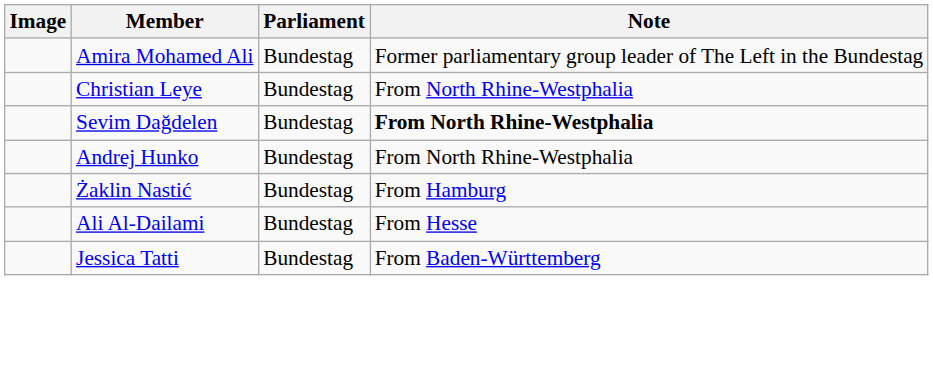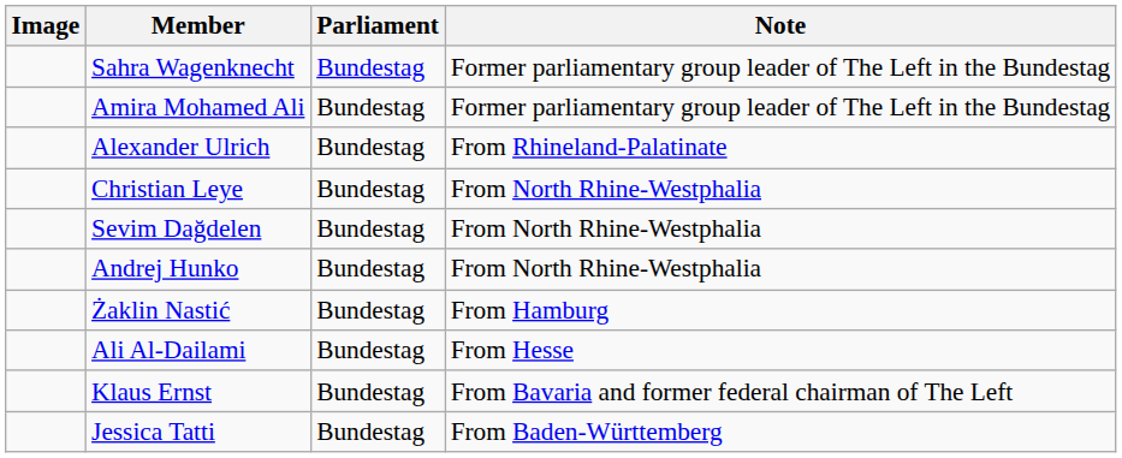 <table class="wikitable sortable">
 <tr>
 <th>Image</th>
 <th>Member</th>
 <th>Parliament</th>
 <th>Note</th>
 </tr>
 <tr>
 <td></td>
+<td><a href='#'>Sahra Wagenknecht</a></td>
+<td><a href='#'>Bundestag</a></td>
+<td>Former parliamentary group leader of The Left in the Bundestag</td>
+</tr>
+<tr>
+<td></td>
 <td><a href='#'>Amira Mohamed Ali</a></td>
 <td>Bundestag</td>
 <td>Former parliamentary group leader of The Left in the Bundestag</td>
+</tr>
+<tr>
+<td></td>
+<td><a href='#'>Alexander Ulrich</a></td>
+<td>Bundestag</td>
+<td>From <a href='#'>Rhineland-Palatinate</a></td>
 </tr>
 <tr>
 <td></td>
 <td><a href='#'>Christian Leye</a></td>
 <td>Bundestag</td>
 <td>From <a href='#'>North Rhine-Westphalia</a></td>
 </tr>
 <tr>
 <td></td>
 <td><a href='#'>Sevim Dağdelen</a></td>
 <td>Bundestag</td>
-<td><strong>From North Rhine-Westphalia</strong></td>
+<td>From North Rhine-Westphalia</td>
 </tr>
 <tr>
 <td></td>
 <td><a href='#'>Andrej Hunko</a></td>
 <td>Bundestag</td>
 <td>From North Rhine-Westphalia</td>
 </tr>
 <tr>
 <td></td>
 <td><a href='#'>Żaklin Nastić</a></td>
 <td>Bundestag</td>
 <td>From <a href='#'>Hamburg</a></td>
 </tr>
 <tr>
 <td></td>
 <td><a href='#'>Ali Al-Dailami</a></td>
 <td>Bundestag</td>
 <td>From <a href='#'>Hesse</a></td>
 </tr>
 <tr>
 <td></td>
+<td><a href='#'>Klaus Ernst</a></td>
+<td>Bundestag</td>
+<td>From <a href='#'>Bavaria</a> and former federal chairman of The Left</td>
+</tr>
+<tr>
+<td></td>
 <td><a href='#'>Jessica Tatti</a></td>
 <td>Bundestag</td>
 <td>From <a href='#'>Baden-Württemberg</a></td>
 </tr>
 </table>
